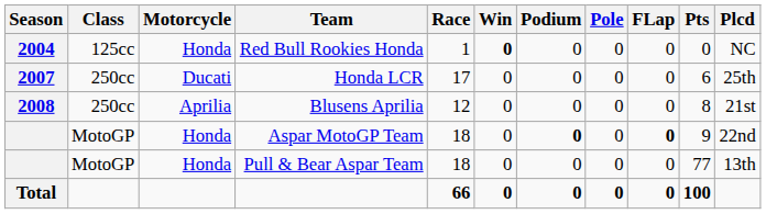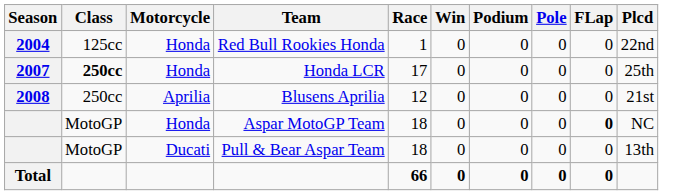 <table class="wikitable" style=text-align:right>
 <tr>
 <th>Season</th>
 <th>Class</th>
 <th>Motorcycle</th>
 <th>Team</th>
 <th>Race</th>
 <th>Win</th>
 <th>Podium</th>
 <th><a href='#'>Pole</a></th>
 <th>FLap</th>
-<th>Pts</th>
 <th>Plcd</th>
 </tr>
 <tr>
 <th><a href='#'>2004</a></th>
 <td>125cc</td>
 <td><a href='#'>Honda</a></td>
 <td><a href='#'>Red Bull Rookies Honda</a></td>
 <td>1</td>
-<td><strong>0</strong></td>
 <td>0</td>
 <td>0</td>
 <td>0</td>
 <td>0</td>
-<td>NC</td>
+<td>22nd</td>
 </tr>
 <tr>
 <th><a href='#'>2007</a></th>
-<td>250cc</td>
-<td><a href='#'>Ducati</a></td>
+<td><strong>250cc</strong></td>
+<td><a href='#'>Honda</a></td>
 <td><a href='#'>Honda LCR</a></td>
 <td>17</td>
 <td>0</td>
 <td>0</td>
 <td>0</td>
 <td>0</td>
-<td>6</td>
 <td>25th</td>
 </tr>
 <tr>
 <th><a href='#'>2008</a></th>
 <td>250cc</td>
 <td><a href='#'>Aprilia</a></td>
 <td><a href='#'>Blusens Aprilia</a></td>
 <td>12</td>
 <td>0</td>
 <td>0</td>
 <td>0</td>
 <td>0</td>
-<td>8</td>
 <td>21st</td>
 </tr>
 <tr>
 <th></th>
 <td>MotoGP</td>
 <td><a href='#'>Honda</a></td>
 <td><a href='#'>Aspar MotoGP Team</a></td>
 <td>18</td>
 <td>0</td>
-<td><strong>0</strong></td>
+<td>0</td>
 <td>0</td>
 <td><strong>0</strong></td>
-<td>9</td>
-<td>22nd</td>
+<td>NC</td>
 </tr>
 <tr>
 <th></th>
 <td>MotoGP</td>
-<td><a href='#'>Honda</a></td>
+<td><a href='#'>Ducati</a></td>
 <td><a href='#'>Pull & Bear Aspar Team</a></td>
 <td>18</td>
 <td>0</td>
 <td>0</td>
 <td>0</td>
 <td>0</td>
-<td>77</td>
 <td>13th</td>
 </tr>
 <tr>
 <th>Total</th>
 <td></td>
 <td></td>
 <td></td>
 <td><strong>66</strong></td>
 <td><strong>0</strong></td>
 <td><strong>0</strong></td>
 <td><strong>0</strong></td>
 <td><strong>0</strong></td>
-<td><strong>100</strong></td>
 <td></td>
 </tr>
 </table>
